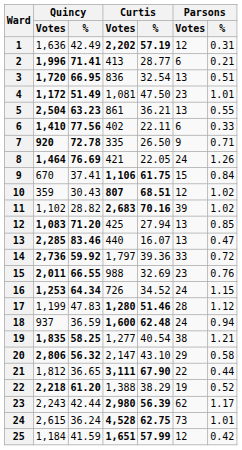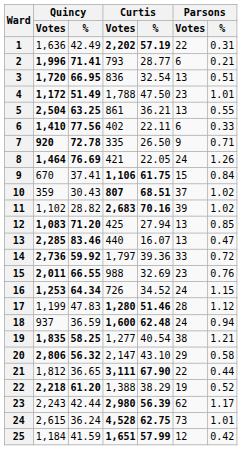 <table class="wikitable sortable">
 <tr>
 <th rowspan="2">Ward</th>
 <th colspan="2">Quincy</th>
 <th colspan="2">Curtis</th>
 <th colspan="2">Parsons</th>
 </tr>
 <tr>
 <th>Votes</th>
 <th>%</th>
 <th>Votes</th>
 <th>%</th>
 <th>Votes</th>
 <th>%</th>
 </tr>
 <tr>
 <th>1</th>
 <td>1,636</td>
 <td>42.49</td>
 <td><strong>2,202</strong></td>
 <td><strong>57.19</strong></td>
-<td>12</td>
+<td>22</td>
 <td>0.31</td>
 </tr>
 <tr>
 <th>2</th>
 <td><strong>1,996</strong></td>
 <td><strong>71.41</strong></td>
-<td>413</td>
+<td>793</td>
 <td>28.77</td>
 <td>6</td>
 <td>0.21</td>
 </tr>
 <tr>
 <th>3</th>
 <td><strong>1,720</strong></td>
 <td><strong>66.95</strong></td>
 <td>836</td>
 <td>32.54</td>
 <td>13</td>
 <td>0.51</td>
 </tr>
 <tr>
 <th>4</th>
 <td><strong>1,172</strong></td>
 <td><strong>51.49</strong></td>
-<td>1,081</td>
+<td>1,788</td>
 <td>47.50</td>
 <td>23</td>
 <td>1.01</td>
 </tr>
 <tr>
 <th>5</th>
 <td><strong>2,504</strong></td>
-<td><strong>63.23</strong></td>
+<td><strong>63.25</strong></td>
 <td>861</td>
 <td>36.21</td>
 <td>13</td>
 <td>0.55</td>
 </tr>
 <tr>
 <th>6</th>
 <td><strong>1,410</strong></td>
 <td><strong>77.56</strong></td>
 <td>402</td>
 <td>22.11</td>
 <td>6</td>
 <td>0.33</td>
 </tr>
 <tr>
 <th>7</th>
 <td><strong>920</strong></td>
 <td><strong>72.78</strong></td>
 <td>335</td>
 <td>26.50</td>
 <td>9</td>
 <td>0.71</td>
 </tr>
 <tr>
 <th>8</th>
 <td><strong>1,464</strong></td>
 <td><strong>76.69</strong></td>
 <td>421</td>
 <td>22.05</td>
 <td>24</td>
 <td>1.26</td>
 </tr>
 <tr>
 <th>9</th>
 <td>670</td>
 <td>37.41</td>
 <td><strong>1,106</strong></td>
 <td><strong>61.75</strong></td>
 <td>15</td>
 <td>0.84</td>
 </tr>
 <tr>
 <th>10</th>
 <td>359</td>
 <td>30.43</td>
 <td><strong>807</strong></td>
 <td><strong>68.51</strong></td>
-<td>12</td>
+<td>37</td>
 <td>1.02</td>
 </tr>
 <tr>
 <th>11</th>
 <td>1,102</td>
 <td>28.82</td>
 <td><strong>2,683</strong></td>
 <td><strong>70.16</strong></td>
 <td>39</td>
 <td>1.02</td>
 </tr>
 <tr>
 <th>12</th>
 <td><strong>1,083</strong></td>
 <td><strong>71.20</strong></td>
 <td>425</td>
 <td>27.94</td>
 <td>13</td>
 <td>0.85</td>
 </tr>
 <tr>
 <th>13</th>
 <td><strong>2,285</strong></td>
 <td><strong>83.46</strong></td>
 <td>440</td>
 <td>16.07</td>
 <td>13</td>
 <td>0.47</td>
 </tr>
 <tr>
 <th>14</th>
 <td><strong>2,736</strong></td>
 <td><strong>59.92</strong></td>
 <td>1,797</td>
 <td>39.36</td>
 <td>33</td>
 <td>0.72</td>
 </tr>
 <tr>
 <th>15</th>
 <td><strong>2,011</strong></td>
 <td><strong>66.55</strong></td>
 <td>988</td>
 <td>32.69</td>
 <td>23</td>
 <td>0.76</td>
 </tr>
 <tr>
 <th>16</th>
 <td><strong>1,253</strong></td>
 <td><strong>64.34</strong></td>
 <td>726</td>
 <td>34.52</td>
 <td>24</td>
 <td>1.15</td>
 </tr>
 <tr>
 <th>17</th>
 <td>1,199</td>
 <td>47.83</td>
 <td><strong>1,280</strong></td>
 <td><strong>51.46</strong></td>
 <td>28</td>
 <td>1.12</td>
 </tr>
 <tr>
 <th>18</th>
 <td>937</td>
 <td>36.59</td>
 <td><strong>1,600</strong></td>
 <td><strong>62.48</strong></td>
 <td>24</td>
 <td>0.94</td>
 </tr>
 <tr>
 <th>19</th>
 <td><strong>1,835</strong></td>
 <td><strong>58.25</strong></td>
 <td>1,277</td>
 <td>40.54</td>
 <td>38</td>
 <td>1.21</td>
 </tr>
 <tr>
 <th>20</th>
 <td><strong>2,806</strong></td>
 <td><strong>56.32</strong></td>
 <td>2,147</td>
 <td>43.10</td>
 <td>29</td>
 <td>0.58</td>
 </tr>
 <tr>
 <th>21</th>
 <td>1,812</td>
 <td>36.65</td>
 <td><strong>3,111</strong></td>
 <td><strong>67.90</strong></td>
 <td>22</td>
 <td>0.44</td>
 </tr>
 <tr>
 <th>22</th>
 <td><strong>2,218</strong></td>
 <td><strong>61.20</strong></td>
 <td>1,388</td>
 <td>38.29</td>
 <td>19</td>
 <td>0.52</td>
 </tr>
 <tr>
 <th>23</th>
 <td>2,243</td>
 <td>42.44</td>
 <td><strong>2,980</strong></td>
 <td><strong>56.39</strong></td>
 <td>62</td>
 <td>1.17</td>
 </tr>
 <tr>
 <th>24</th>
 <td>2,615</td>
 <td>36.24</td>
 <td><strong>4,528</strong></td>
 <td><strong>62.75</strong></td>
 <td>73</td>
 <td>1.01</td>
 </tr>
 <tr>
 <th>25</th>
 <td>1,184</td>
 <td>41.59</td>
 <td><strong>1,651</strong></td>
 <td><strong>57.99</strong></td>
 <td>12</td>
 <td>0.42</td>
 </tr>
 </table>
